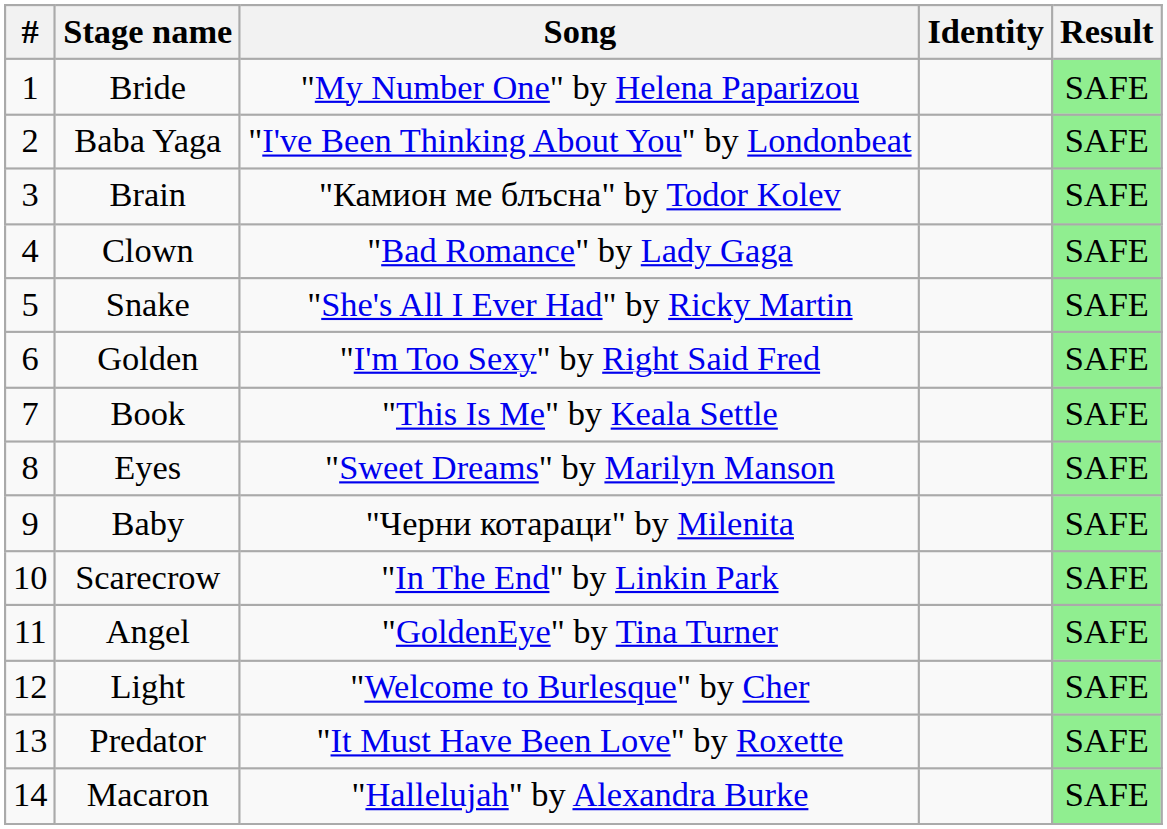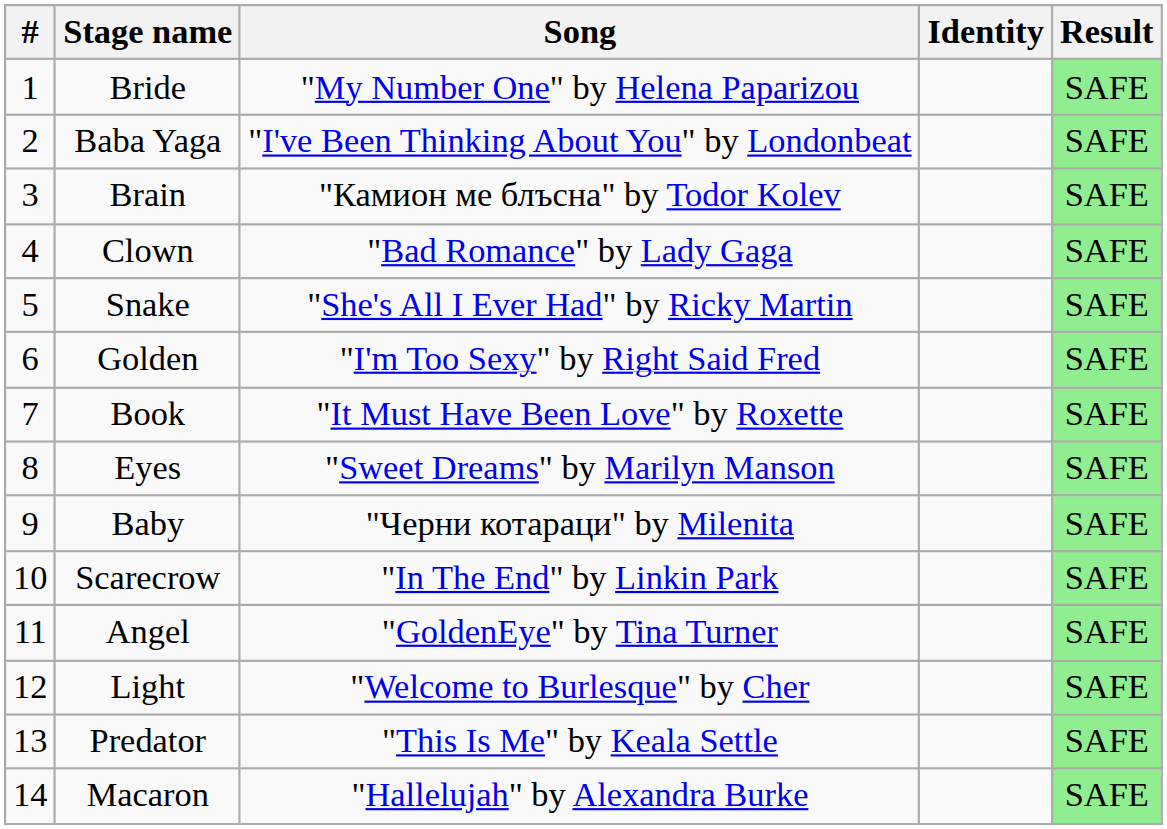 <table class="wikitable plainrowheaders" style="text-align: center;">
 <tr>
 <th>#</th>
 <th>Stage name</th>
 <th>Song</th>
 <th>Identity</th>
 <th>Result</th>
 </tr>
 <tr>
 <td>1</td>
 <td>Bride</td>
 <td>"<a href='#'>My Number One</a>" by <a href='#'>Helena Paparizou</a></td>
 <td></td>
 <td bgcolor="lightgreen">SAFE</td>
 </tr>
 <tr>
 <td>2</td>
 <td>Baba Yaga</td>
 <td>"<a href='#'>I've Been Thinking About You</a>" by <a href='#'>Londonbeat</a></td>
 <td></td>
 <td bgcolor="lightgreen">SAFE</td>
 </tr>
 <tr>
 <td>3</td>
 <td>Brain</td>
 <td>"Камион ме блъсна" by <a href='#'>Todor Kolev</a></td>
 <td></td>
 <td bgcolor="lightgreen">SAFE</td>
 </tr>
 <tr>
 <td>4</td>
 <td>Clown</td>
 <td>"<a href='#'>Bad Romance</a>" by <a href='#'>Lady Gaga</a></td>
 <td></td>
 <td bgcolor="lightgreen">SAFE</td>
 </tr>
 <tr>
 <td>5</td>
 <td>Snake</td>
 <td>"<a href='#'>She's All I Ever Had</a>" by <a href='#'>Ricky Martin</a></td>
 <td></td>
 <td bgcolor="lightgreen">SAFE</td>
 </tr>
 <tr>
 <td>6</td>
 <td>Golden</td>
 <td>"<a href='#'>I'm Too Sexy</a>" by <a href='#'>Right Said Fred</a></td>
 <td></td>
 <td bgcolor="lightgreen">SAFE</td>
 </tr>
 <tr>
 <td>7</td>
 <td>Book</td>
-<td>"<a href='#'>This Is Me</a>" by <a href='#'>Keala Settle</a></td>
+<td>"<a href='#'>It Must Have Been Love</a>" by <a href='#'>Roxette</a></td>
 <td></td>
 <td bgcolor="lightgreen">SAFE</td>
 </tr>
 <tr>
 <td>8</td>
 <td>Eyes</td>
 <td>"<a href='#'>Sweet Dreams</a>" by <a href='#'>Marilyn Manson</a></td>
 <td></td>
 <td bgcolor="lightgreen">SAFE</td>
 </tr>
 <tr>
 <td>9</td>
 <td>Baby</td>
 <td>"Черни котараци" by <a href='#'>Milenita</a></td>
 <td></td>
 <td bgcolor="lightgreen">SAFE</td>
 </tr>
 <tr>
 <td>10</td>
 <td>Scarecrow</td>
 <td>"<a href='#'>In The End</a>" by <a href='#'>Linkin Park</a></td>
 <td></td>
 <td bgcolor="lightgreen">SAFE</td>
 </tr>
 <tr>
 <td>11</td>
 <td>Angel</td>
 <td>"<a href='#'>GoldenEye</a>" by <a href='#'>Tina Turner</a></td>
 <td></td>
 <td bgcolor="lightgreen">SAFE</td>
 </tr>
 <tr>
 <td>12</td>
 <td>Light</td>
 <td>"<a href='#'>Welcome to Burlesque</a>" by <a href='#'>Cher</a></td>
 <td></td>
 <td bgcolor="lightgreen">SAFE</td>
 </tr>
 <tr>
 <td>13</td>
 <td>Predator</td>
-<td>"<a href='#'>It Must Have Been Love</a>" by <a href='#'>Roxette</a></td>
+<td>"<a href='#'>This Is Me</a>" by <a href='#'>Keala Settle</a></td>
 <td></td>
 <td bgcolor="lightgreen">SAFE</td>
 </tr>
 <tr>
 <td>14</td>
 <td>Macaron</td>
 <td>"<a href='#'>Hallelujah</a>" by <a href='#'>Alexandra Burke</a></td>
 <td></td>
 <td bgcolor="lightgreen">SAFE</td>
 </tr>
 <tr>
 </tr>
 </table>
